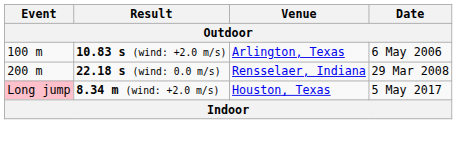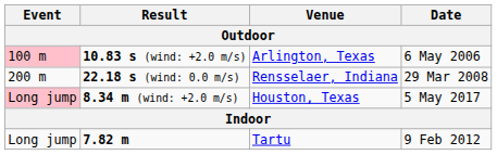 <table class="wikitable">
 <tr>
 <th>Event</th>
 <th>Result</th>
 <th>Venue</th>
 <th>Date</th>
 </tr>
 <tr>
 <th colspan="4">Outdoor</th>
 </tr>
 <tr>
-<td>100 m</td>
+<td style="background: pink;">100 m</td>
 <td><strong>10.83 s</strong> <small>(wind: +2.0 m/s)</small></td>
 <td> <a href='#'>Arlington, Texas</a></td>
 <td>6 May 2006</td>
 </tr>
 <tr>
 <td>200 m</td>
 <td><strong>22.18 s</strong> <small>(wind: 0.0 m/s)</small></td>
 <td> <a href='#'>Rensselaer, Indiana</a></td>
 <td>29 Mar 2008</td>
 </tr>
 <tr>
 <td style="background: pink;">Long jump</td>
 <td><strong>8.34 m</strong> <small>(wind: +2.0 m/s)</small></td>
 <td> <a href='#'>Houston, Texas</a></td>
 <td>5 May 2017</td>
 </tr>
 <tr>
 <th colspan="4">Indoor</th>
 </tr>
+<tr>
+<td>Long jump</td>
+<td><strong>7.82 m</strong></td>
+<td> <a href='#'>Tartu</a></td>
+<td>9 Feb 2012</td>
+</tr>
 </table>
